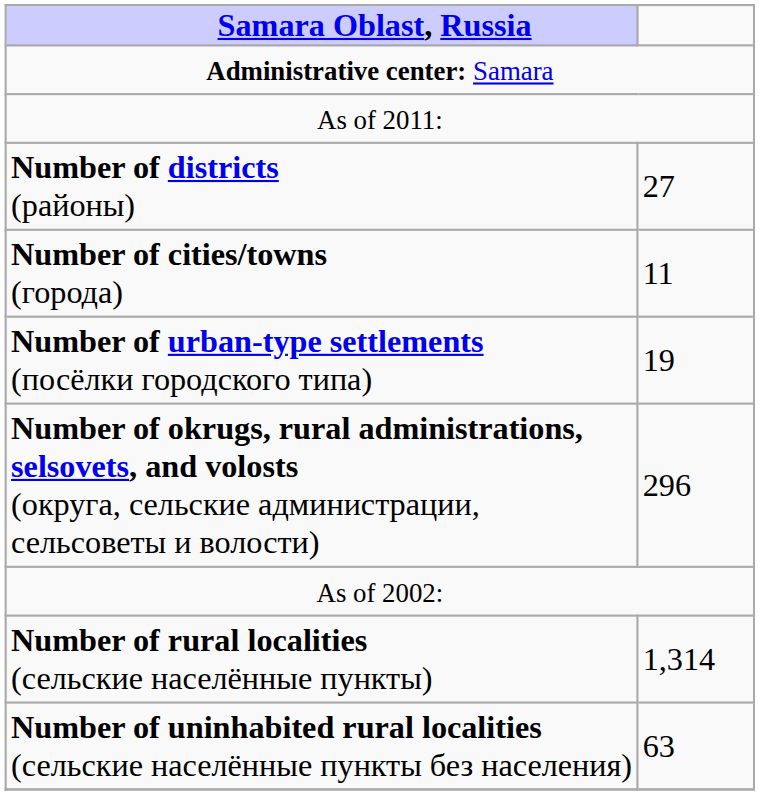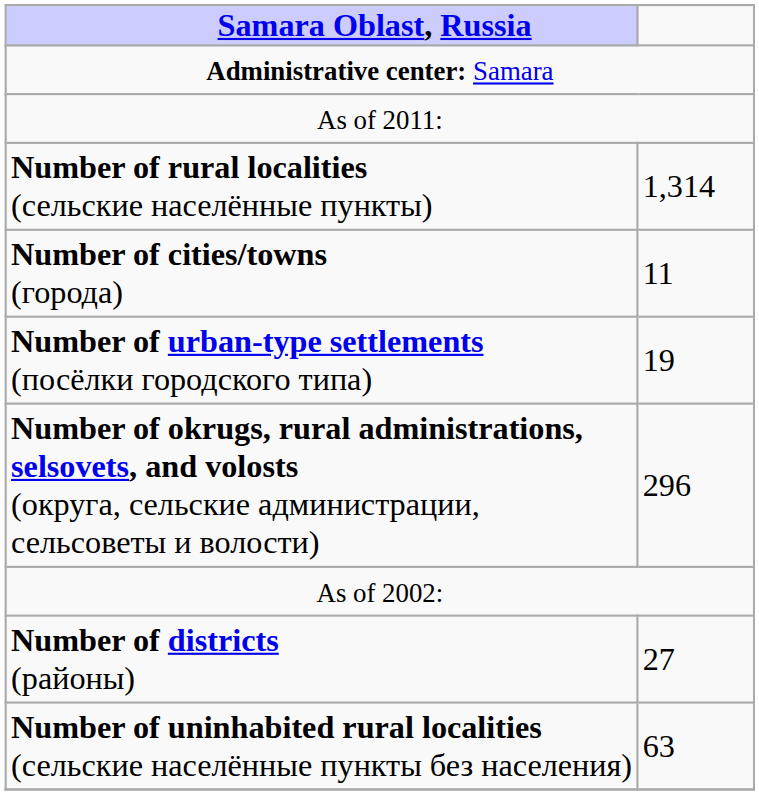 <table border=1 align="right" cellpadding=2 cellspacing=0 style="margin: 0 0 1em 1em; background: #f9f9f9; border: 1px #aaa solid; border-collapse: collapse; font-size: 95%;">
 <tr>
 <th bgcolor="#ccccff" style="padding:0 0 0 50px;"><a href='#'>Samara Oblast</a>, <a href='#'>Russia</a></th>
 <td width="50px"></td>
 </tr>
 <tr>
 <td colspan=2 align="center"><small><strong>Administrative center:</strong> <a href='#'>Samara</a></small></td>
 </tr>
 <tr>
 <td colspan=2 align="center"><small>As of 2011:</small></td>
 </tr>
 <tr>
-<td><strong>Number of <a href='#'>districts</a></strong><br>(районы)</td>
-<td>27</td>
+<td><strong>Number of rural localities</strong><br>(сельские населённые пункты)</td>
+<td>1,314</td>
 </tr>
 <tr>
 <td><strong>Number of cities/towns</strong><br>(города)</td>
 <td>11</td>
 </tr>
 <tr>
 <td><strong>Number of <a href='#'>urban-type settlements</a></strong><br>(посёлки городского типа)</td>
 <td>19</td>
 </tr>
 <tr>
 <td><strong>Number of okrugs, rural administrations,<br><a href='#'>selsovets</a>, and volosts</strong><br>(округа, сельские администрации,<br>сельсоветы и волости)</td>
 <td>296</td>
 </tr>
 <tr>
 <td colspan=2 align="center"><small>As of 2002:</small></td>
 </tr>
 <tr>
-<td><strong>Number of rural localities</strong><br>(сельские населённые пункты)</td>
-<td>1,314</td>
+<td><strong>Number of <a href='#'>districts</a></strong><br>(районы)</td>
+<td>27</td>
 </tr>
 <tr>
 <td><strong>Number of uninhabited rural localities</strong><br>(сельские населённые пункты без населения)</td>
 <td>63</td>
 </tr>
 <tr>
 </tr>
 </table>
